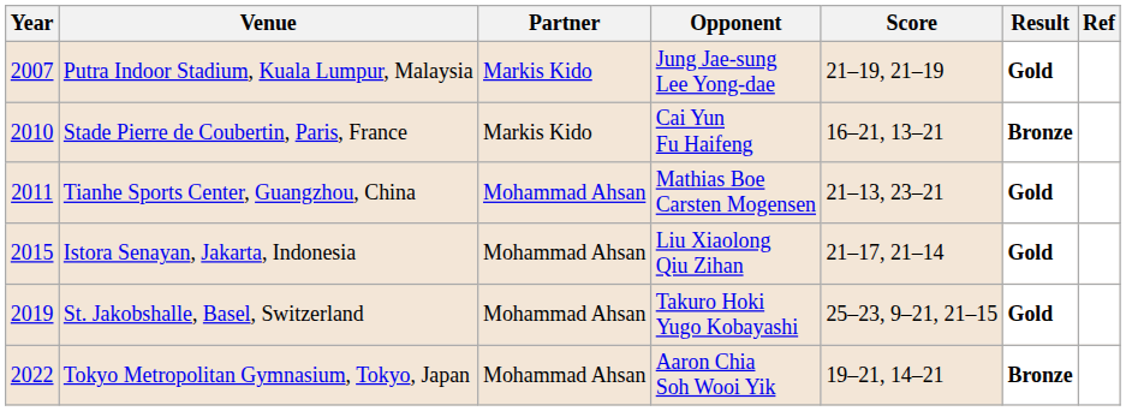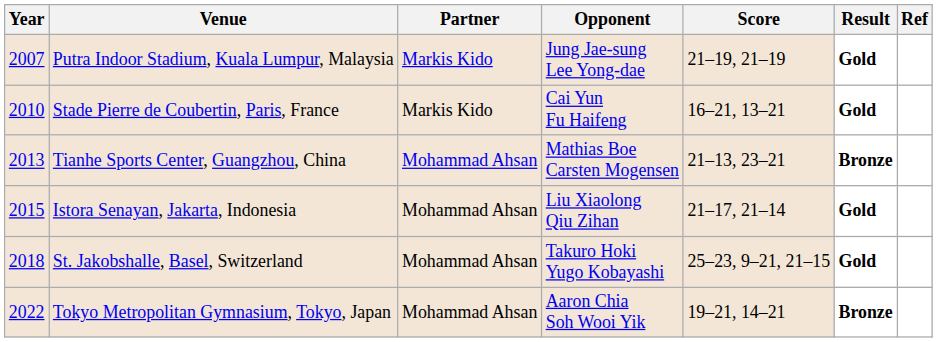 <table class="sortable wikitable" style="font-size: 90%">
 <tr>
 <th>Year</th>
 <th>Venue</th>
 <th>Partner</th>
 <th>Opponent</th>
 <th>Score</th>
 <th>Result</th>
 <th>Ref</th>
 </tr>
 <tr style="background:#F3E6D7">
 <td align="center"><a href='#'>2007</a></td>
 <td align="left"><a href='#'>Putra Indoor Stadium</a>, <a href='#'>Kuala Lumpur</a>, Malaysia</td>
 <td align="left"> <a href='#'>Markis Kido</a></td>
 <td align="left"> <a href='#'>Jung Jae-sung</a><br> <a href='#'>Lee Yong-dae</a></td>
 <td align="left">21–19, 21–19</td>
 <td style="text-align:left; background:white"> <strong>Gold</strong></td>
 <td style="text-align:center; background:white"></td>
 </tr>
 <tr style="background:#F3E6D7">
 <td align="center"><a href='#'>2010</a></td>
 <td align="left"><a href='#'>Stade Pierre de Coubertin</a>, <a href='#'>Paris</a>, France</td>
 <td align="left"> Markis Kido</td>
 <td align="left"> <a href='#'>Cai Yun</a><br> <a href='#'>Fu Haifeng</a></td>
 <td align="left">16–21, 13–21</td>
-<td style="text-align:left; background:white"> <strong>Bronze</strong></td>
+<td style="text-align:left; background:white"> <strong>Gold</strong></td>
 <td style="text-align:center; background:white"></td>
 </tr>
 <tr style="background:#F3E6D7">
-<td align="center"><a href='#'>2011</a></td>
+<td align="center"><a href='#'>2013</a></td>
 <td align="left"><a href='#'>Tianhe Sports Center</a>, <a href='#'>Guangzhou</a>, China</td>
 <td align="left"> <a href='#'>Mohammad Ahsan</a></td>
 <td align="left"> <a href='#'>Mathias Boe</a><br> <a href='#'>Carsten Mogensen</a></td>
 <td align="left">21–13, 23–21</td>
-<td style="text-align:left; background:white"> <strong>Gold</strong></td>
+<td style="text-align:left; background:white"> <strong>Bronze</strong></td>
 <td style="text-align:center; background:white"></td>
 </tr>
 <tr style="background:#F3E6D7">
 <td align="center"><a href='#'>2015</a></td>
 <td align="left"><a href='#'>Istora Senayan</a>, <a href='#'>Jakarta</a>, Indonesia</td>
 <td align="left"> Mohammad Ahsan</td>
 <td align="left"> <a href='#'>Liu Xiaolong</a><br> <a href='#'>Qiu Zihan</a></td>
 <td align="left">21–17, 21–14</td>
 <td style="text-align:left; background:white"> <strong>Gold</strong></td>
 <td style="text-align:center; background:white"></td>
 </tr>
 <tr style="background:#F3E6D7">
-<td align="center"><a href='#'>2019</a></td>
+<td align="center"><a href='#'>2018</a></td>
 <td align="left"><a href='#'>St. Jakobshalle</a>, <a href='#'>Basel</a>, Switzerland</td>
 <td align="left"> Mohammad Ahsan</td>
 <td align="left"> <a href='#'>Takuro Hoki</a><br> <a href='#'>Yugo Kobayashi</a></td>
 <td align="left">25–23, 9–21, 21–15</td>
 <td style="text-align:left; background:white"> <strong>Gold</strong></td>
 <td style="text-align:center; background:white"></td>
 </tr>
 <tr style="background:#F3E6D7">
 <td align="center"><a href='#'>2022</a></td>
 <td align="left"><a href='#'>Tokyo Metropolitan Gymnasium</a>, <a href='#'>Tokyo</a>, Japan</td>
 <td align="left"> Mohammad Ahsan</td>
 <td align="left"> <a href='#'>Aaron Chia</a><br> <a href='#'>Soh Wooi Yik</a></td>
 <td align="left">19–21, 14–21</td>
 <td style="text-align:left; background:white"> <strong>Bronze</strong></td>
 <td style="text-align:center; background:white"></td>
 </tr>
 </table>
